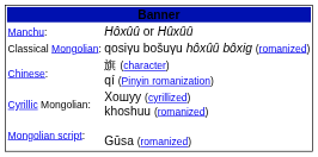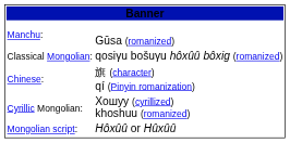 <table style="border:1px solid black">
 <tr>
 <th style="background: #0011B0; border-bottom:1px solid= #FFD0FB" colspan=2><span>Banner</span></th>
 </tr>
 <tr>
 <td><small><a href='#'>Manchu</a>:</small></td>
-<td> <em>Hôxûû</em> or <em>Hûxûû</em></td>
+<td><br>Gūsa <small>(<a href='#'>romanized</a>)</small></td>
 </tr>
 <tr>
 <td><small>Classical <a href='#'>Mongolian</a>: </small></td>
 <td>qosiγu bošuγu <em>hôxûû bôxig</em> <small>(<a href='#'>romanized</a>)</small></td>
 </tr>
 <tr>
 <td><small><a href='#'>Chinese</a>:</small></td>
 <td>旗 <small>(<a href='#'>character</a>)</small><br>qí <small>(<a href='#'>Pinyin romanization</a>)</small></td>
 </tr>
 <tr>
 <td><small><a href='#'>Cyrillic</a> Mongolian:</small></td>
 <td>Хошуу <small>(<a href='#'>cyrillized</a>)</small><br>khoshuu <small>(<a href='#'>romanized</a>)</small></td>
 </tr>
 <tr>
 <td><small><a href='#'>Mongolian script</a>:</small></td>
-<td><br>Gūsa <small>(<a href='#'>romanized</a>)</small></td>
+<td> <em>Hôxûû</em> or <em>Hûxûû</em></td>
 </tr>
 </table>
